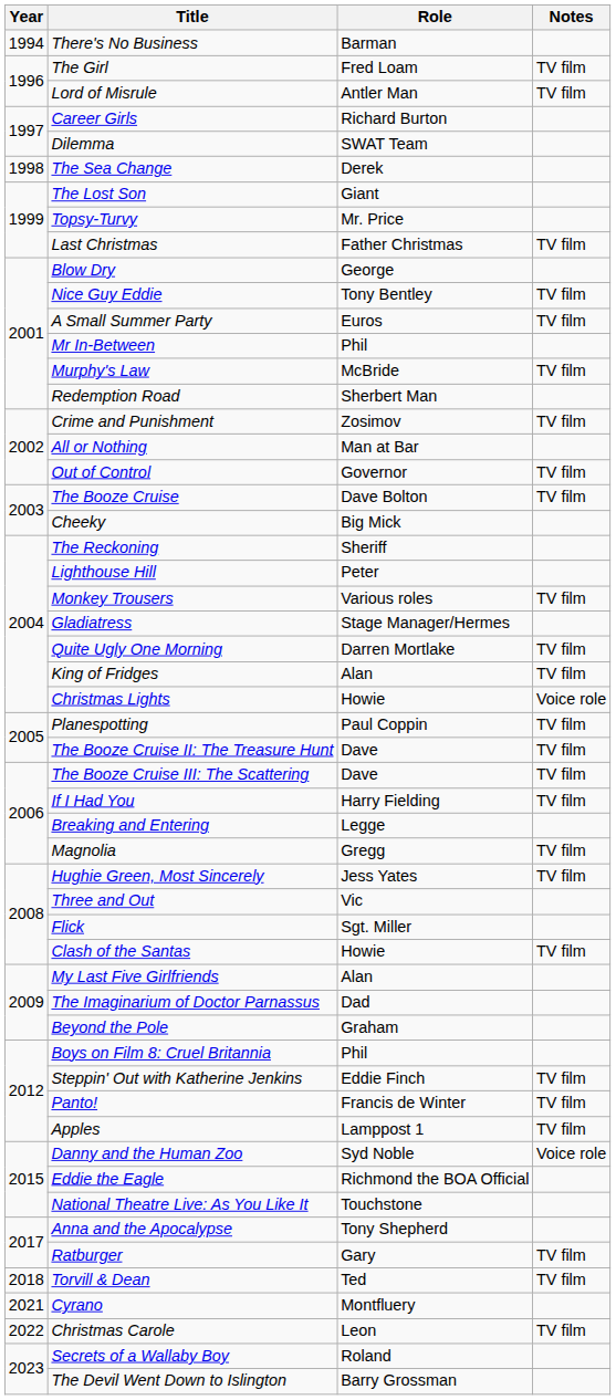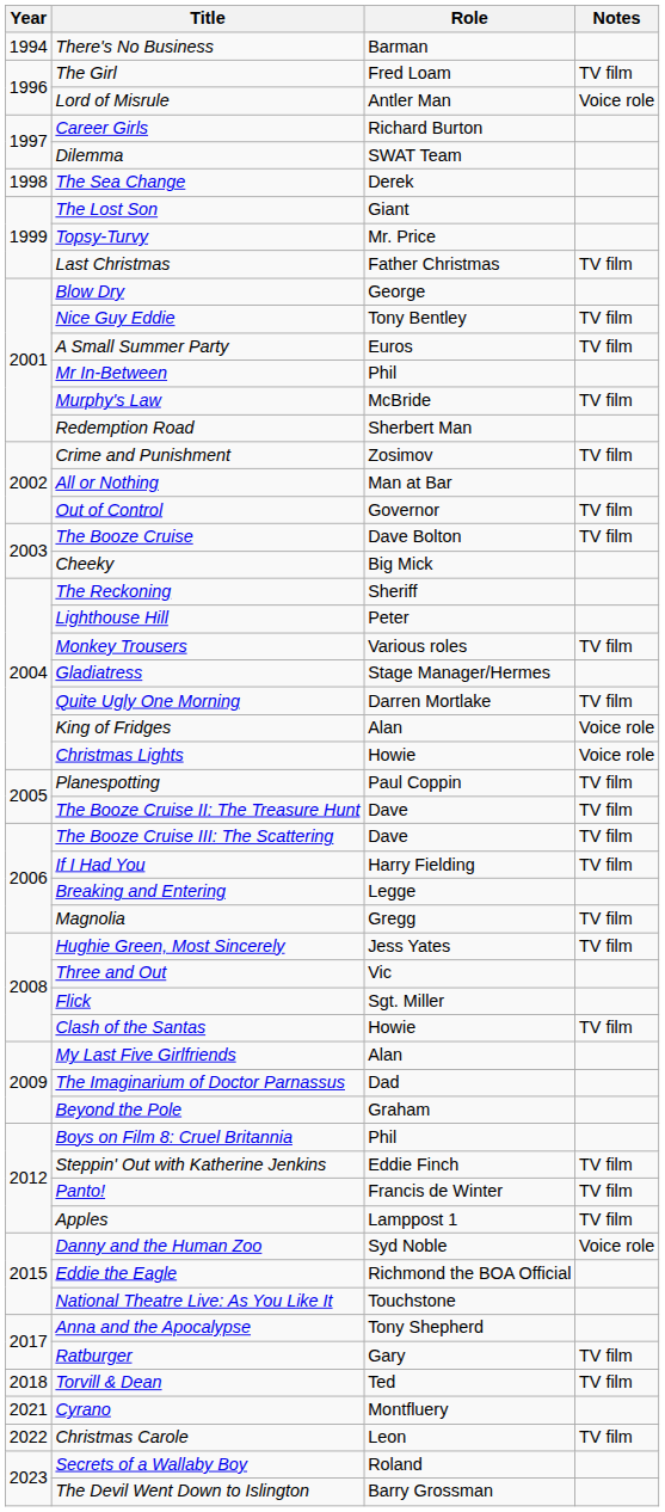 <table class="wikitable sortable">
 <tr>
 <th>Year</th>
 <th>Title</th>
 <th>Role</th>
 <th class="unsortable">Notes</th>
 </tr>
 <tr>
 <td>1994</td>
 <td><em>There's No Business</em></td>
 <td>Barman</td>
 <td></td>
 </tr>
 <tr>
 <td rowspan=2>1996</td>
 <td><em>The Girl</em></td>
 <td>Fred Loam</td>
 <td>TV film</td>
 </tr>
 <tr>
 <td><em>Lord of Misrule</em></td>
 <td>Antler Man</td>
-<td>TV film</td>
+<td>Voice role</td>
 </tr>
 <tr>
 <td rowspan=2>1997</td>
 <td><em><a href='#'>Career Girls</a></em></td>
 <td>Richard Burton</td>
 <td></td>
 </tr>
 <tr>
 <td><em>Dilemma</em></td>
 <td>SWAT Team</td>
 <td></td>
 </tr>
 <tr>
 <td>1998</td>
 <td><em><a href='#'>The Sea Change</a></em></td>
 <td>Derek</td>
 <td></td>
 </tr>
 <tr>
 <td rowspan=3>1999</td>
 <td><em><a href='#'>The Lost Son</a></em></td>
 <td>Giant</td>
 <td></td>
 </tr>
 <tr>
 <td><em><a href='#'>Topsy-Turvy</a></em></td>
 <td>Mr. Price</td>
 <td></td>
 </tr>
 <tr>
 <td><em>Last Christmas</em></td>
 <td>Father Christmas</td>
 <td>TV film</td>
 </tr>
 <tr>
 <td rowspan=6>2001</td>
 <td><em><a href='#'>Blow Dry</a></em></td>
 <td>George</td>
 <td></td>
 </tr>
 <tr>
 <td><em><a href='#'>Nice Guy Eddie</a></em></td>
 <td>Tony Bentley</td>
 <td>TV film</td>
 </tr>
 <tr>
 <td><em>A Small Summer Party</em></td>
 <td>Euros</td>
 <td>TV film</td>
 </tr>
 <tr>
 <td><em><a href='#'>Mr In-Between</a></em></td>
 <td>Phil</td>
 <td></td>
 </tr>
 <tr>
 <td><em><a href='#'>Murphy's Law</a></em></td>
 <td>McBride</td>
 <td>TV film</td>
 </tr>
 <tr>
 <td><em>Redemption Road</em></td>
 <td>Sherbert Man</td>
 <td></td>
 </tr>
 <tr>
 <td rowspan=3>2002</td>
 <td><em>Crime and Punishment</em></td>
 <td>Zosimov</td>
 <td>TV film</td>
 </tr>
 <tr>
 <td><em><a href='#'>All or Nothing</a></em></td>
 <td>Man at Bar</td>
 <td></td>
 </tr>
 <tr>
 <td><em><a href='#'>Out of Control</a></em></td>
 <td>Governor</td>
 <td>TV film</td>
 </tr>
 <tr>
 <td rowspan=2>2003</td>
 <td><em><a href='#'>The Booze Cruise</a></em></td>
 <td>Dave Bolton</td>
 <td>TV film</td>
 </tr>
 <tr>
 <td><em>Cheeky</em></td>
 <td>Big Mick</td>
 <td></td>
 </tr>
 <tr>
 <td rowspan=7>2004</td>
 <td><em><a href='#'>The Reckoning</a></em></td>
 <td>Sheriff</td>
 <td></td>
 </tr>
 <tr>
 <td><em><a href='#'>Lighthouse Hill</a></em></td>
 <td>Peter</td>
 <td></td>
 </tr>
 <tr>
 <td><em><a href='#'>Monkey Trousers</a></em></td>
 <td>Various roles</td>
 <td>TV film</td>
 </tr>
 <tr>
 <td><em><a href='#'>Gladiatress</a></em></td>
 <td>Stage Manager/Hermes</td>
 <td></td>
 </tr>
 <tr>
 <td><em><a href='#'>Quite Ugly One Morning</a></em></td>
 <td>Darren Mortlake</td>
 <td>TV film</td>
 </tr>
 <tr>
 <td><em>King of Fridges</em></td>
 <td>Alan</td>
-<td>TV film</td>
+<td>Voice role</td>
 </tr>
 <tr>
 <td><em><a href='#'>Christmas Lights</a></em></td>
 <td>Howie</td>
 <td>Voice role</td>
 </tr>
 <tr>
 <td rowspan=2>2005</td>
 <td><em>Planespotting</em></td>
 <td>Paul Coppin</td>
 <td>TV film</td>
 </tr>
 <tr>
 <td><em><a href='#'>The Booze Cruise II: The Treasure Hunt</a></em></td>
 <td>Dave</td>
 <td>TV film</td>
 </tr>
 <tr>
 <td rowspan=4>2006</td>
 <td><em><a href='#'>The Booze Cruise III: The Scattering</a></em></td>
 <td>Dave</td>
 <td>TV film</td>
 </tr>
 <tr>
 <td><em><a href='#'>If I Had You</a></em></td>
 <td>Harry Fielding</td>
 <td>TV film</td>
 </tr>
 <tr>
 <td><em><a href='#'>Breaking and Entering</a></em></td>
 <td>Legge</td>
 <td></td>
 </tr>
 <tr>
 <td><em>Magnolia</em></td>
 <td>Gregg</td>
 <td>TV film</td>
 </tr>
 <tr>
 <td rowspan=4>2008</td>
 <td><em><a href='#'>Hughie Green, Most Sincerely</a></em></td>
 <td>Jess Yates</td>
 <td>TV film</td>
 </tr>
 <tr>
 <td><em><a href='#'>Three and Out</a></em></td>
 <td>Vic</td>
 <td></td>
 </tr>
 <tr>
 <td><em><a href='#'>Flick</a></em></td>
 <td>Sgt. Miller</td>
 <td></td>
 </tr>
 <tr>
 <td><em><a href='#'>Clash of the Santas</a></em></td>
 <td>Howie</td>
 <td>TV film</td>
 </tr>
 <tr>
 <td rowspan=3>2009</td>
 <td><em><a href='#'>My Last Five Girlfriends</a></em></td>
 <td>Alan</td>
 <td></td>
 </tr>
 <tr>
 <td><em><a href='#'>The Imaginarium of Doctor Parnassus</a></em></td>
 <td>Dad</td>
 <td></td>
 </tr>
 <tr>
 <td><em><a href='#'>Beyond the Pole</a></em></td>
 <td>Graham</td>
 <td></td>
 </tr>
 <tr>
 <td rowspan=4>2012</td>
 <td><em><a href='#'>Boys on Film 8: Cruel Britannia</a></em></td>
 <td>Phil</td>
 <td></td>
 </tr>
 <tr>
 <td><em>Steppin' Out with Katherine Jenkins</em></td>
 <td>Eddie Finch</td>
 <td>TV film</td>
 </tr>
 <tr>
 <td><em><a href='#'>Panto!</a></em></td>
 <td>Francis de Winter</td>
 <td>TV film</td>
 </tr>
 <tr>
 <td><em>Apples</em></td>
 <td>Lamppost 1</td>
 <td>TV film</td>
 </tr>
 <tr>
 <td rowspan=3>2015</td>
 <td><em><a href='#'>Danny and the Human Zoo</a></em></td>
 <td>Syd Noble</td>
 <td>Voice role</td>
 </tr>
 <tr>
 <td><em><a href='#'>Eddie the Eagle</a></em></td>
 <td>Richmond the BOA Official</td>
 <td></td>
 </tr>
 <tr>
 <td><em><a href='#'>National Theatre Live: As You Like It</a></em></td>
 <td>Touchstone</td>
 <td></td>
 </tr>
 <tr>
 <td rowspan=2>2017</td>
 <td><em><a href='#'>Anna and the Apocalypse</a></em></td>
 <td>Tony Shepherd</td>
 <td></td>
 </tr>
 <tr>
 <td><em><a href='#'>Ratburger</a></em></td>
 <td>Gary</td>
 <td>TV film</td>
 </tr>
 <tr>
 <td>2018</td>
 <td><em><a href='#'>Torvill & Dean</a></em></td>
 <td>Ted</td>
 <td>TV film</td>
 </tr>
 <tr>
 <td>2021</td>
 <td><em><a href='#'>Cyrano</a></em></td>
 <td>Montfluery</td>
 <td></td>
 </tr>
 <tr>
 <td>2022</td>
 <td><em>Christmas Carole</em></td>
 <td>Leon</td>
 <td>TV film</td>
 </tr>
 <tr>
 <td rowspan="2">2023</td>
 <td><em><a href='#'>Secrets of a Wallaby Boy</a></em></td>
 <td>Roland</td>
 <td></td>
 </tr>
 <tr>
 <td><em>The Devil Went Down to Islington</em></td>
 <td>Barry Grossman</td>
 <td></td>
 </tr>
 </table>
